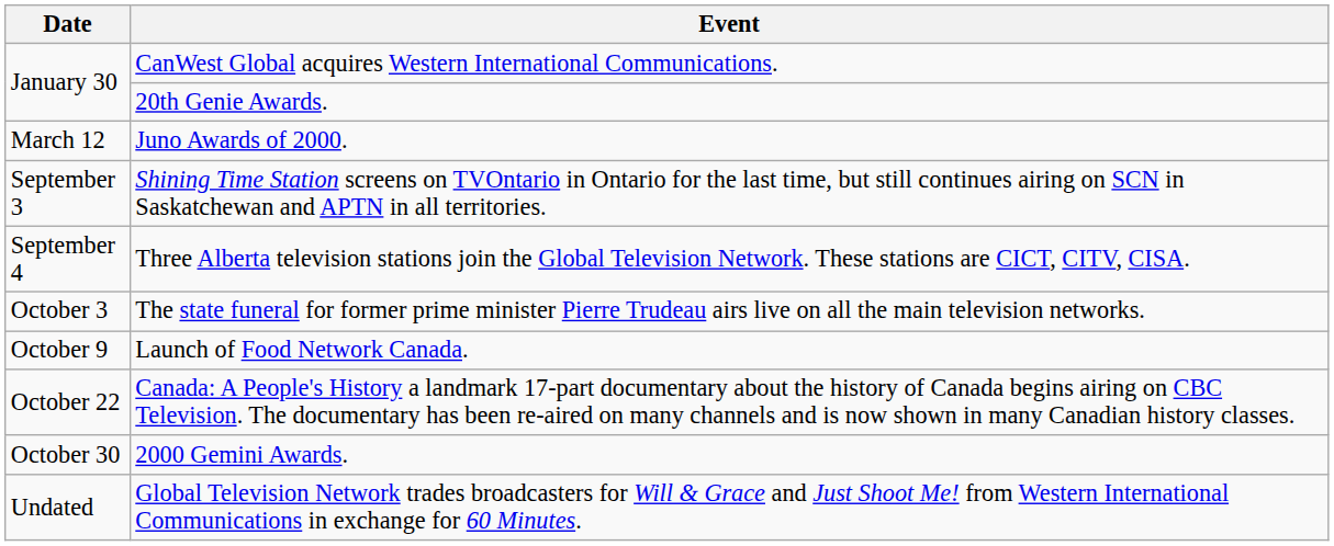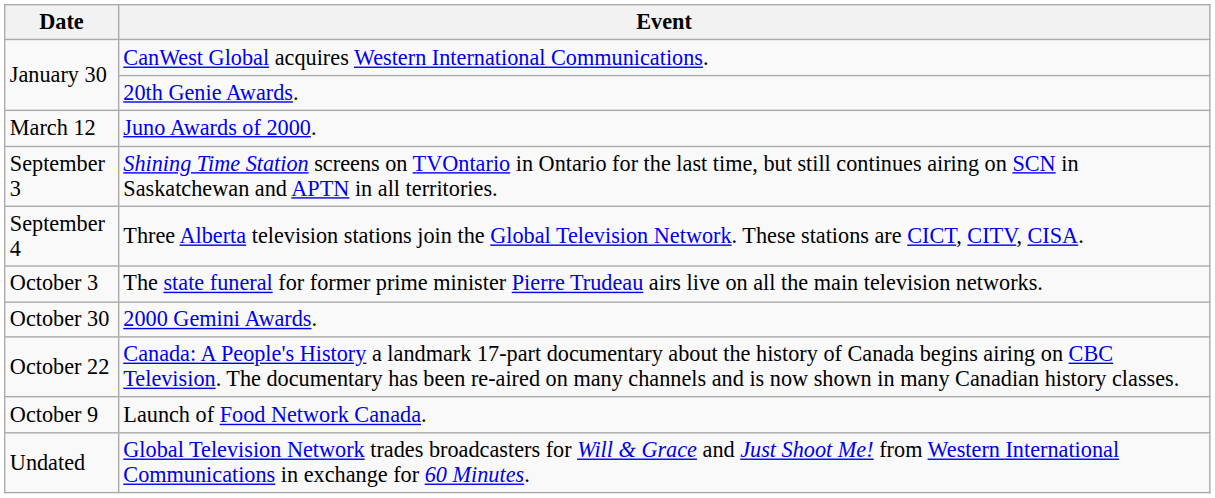 <table class="wikitable">
 <tr>
 <th>Date</th>
 <th>Event</th>
 </tr>
 <tr>
 <td rowspan="2">January 30</td>
 <td><a href='#'>CanWest Global</a> acquires <a href='#'>Western International Communications</a>.</td>
 </tr>
 <tr>
 <td><a href='#'>20th Genie Awards</a>.</td>
 </tr>
 <tr>
 <td>March 12</td>
 <td><a href='#'>Juno Awards of 2000</a>.</td>
 </tr>
 <tr>
 <td>September 3</td>
 <td><em><a href='#'>Shining Time Station</a></em> screens on <a href='#'>TVOntario</a> in Ontario for the last time, but still continues airing on <a href='#'>SCN</a> in Saskatchewan and  <a href='#'>APTN</a> in all territories.</td>
 </tr>
 <tr>
 <td>September 4</td>
 <td>Three <a href='#'>Alberta</a> television stations join the <a href='#'>Global Television Network</a>. These stations are <a href='#'>CICT</a>, <a href='#'>CITV</a>, <a href='#'>CISA</a>.</td>
 </tr>
 <tr>
 <td>October 3</td>
 <td>The <a href='#'>state funeral</a> for former prime minister <a href='#'>Pierre Trudeau</a> airs live on all the main television networks.</td>
 </tr>
 <tr>
-<td>October 9</td>
-<td>Launch of <a href='#'>Food Network Canada</a>.</td>
+<td>October 30</td>
+<td><a href='#'>2000 Gemini Awards</a>.</td>
 </tr>
 <tr>
 <td>October 22</td>
 <td><a href='#'>Canada: A People's History</a> a landmark 17-part documentary about the history of Canada begins airing on <a href='#'>CBC Television</a>. The documentary has been re-aired on many channels and is now shown in many Canadian history classes.</td>
 </tr>
 <tr>
-<td>October 30</td>
-<td><a href='#'>2000 Gemini Awards</a>.</td>
+<td>October 9</td>
+<td>Launch of <a href='#'>Food Network Canada</a>.</td>
 </tr>
 <tr>
 <td>Undated</td>
 <td><a href='#'>Global Television Network</a> trades broadcasters for <em><a href='#'>Will & Grace</a></em> and <em><a href='#'>Just Shoot Me!</a></em> from <a href='#'>Western International Communications</a> in exchange for <em><a href='#'>60 Minutes</a></em>.</td>
 </tr>
 </table>
